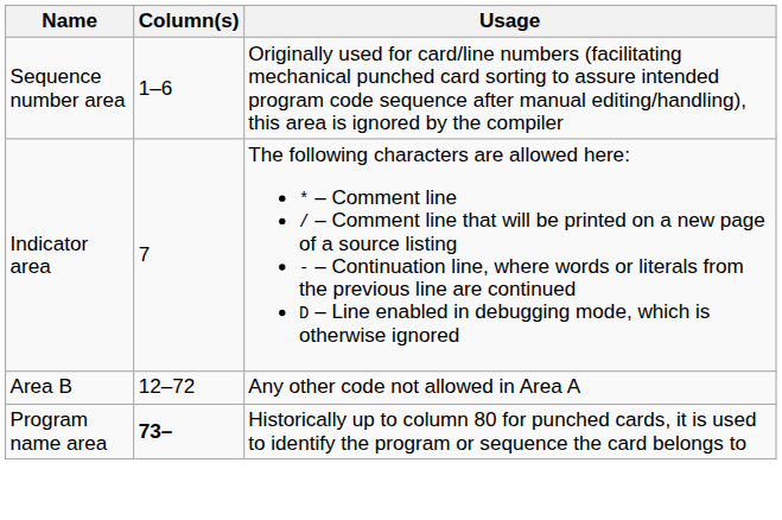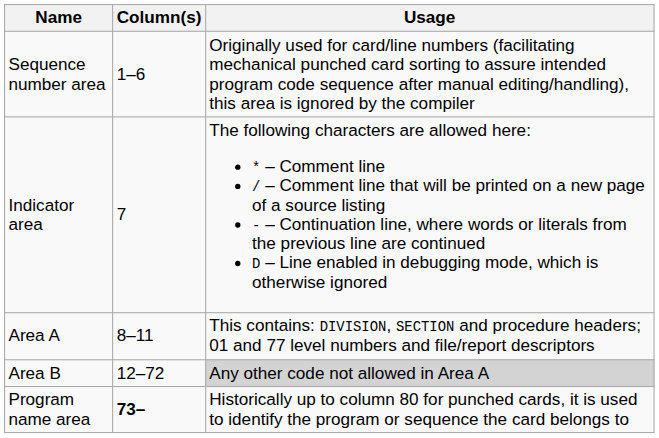 <table class="wikitable">
 <tr>
 <th>Name</th>
 <th>Column(s)</th>
 <th>Usage</th>
 </tr>
 <tr>
 <td>Sequence number area</td>
 <td>1–6</td>
 <td>Originally used for card/line numbers (facilitating mechanical punched card sorting to assure intended program code sequence after manual editing/handling), this area is ignored by the compiler</td>
 </tr>
 <tr>
 <td>Indicator area</td>
 <td>7</td>
 <td>The following characters are allowed here:<br><ul><li><code>*</code> – Comment line</li><li><code>/</code> – Comment line that will be printed on a new page of a source listing</li><li><code>-</code> – Continuation line, where words or literals from the previous line are continued</li><li><code>D</code> – Line enabled in debugging mode, which is otherwise ignored</li></ul></td>
 </tr>
 <tr>
+<td>Area A</td>
+<td>8–11</td>
+<td>This contains: <code>DIVISION</code>, <code>SECTION</code> and procedure headers; 01 and 77 level numbers and file/report descriptors</td>
+</tr>
+<tr>
 <td>Area B</td>
 <td>12–72</td>
-<td>Any other code not allowed in Area A</td>
+<td style="background: lightgrey;">Any other code not allowed in Area A</td>
 </tr>
 <tr>
 <td>Program name area</td>
 <td><strong>73–</strong></td>
 <td>Historically up to column 80 for punched cards, it is used to identify the program or sequence the card belongs to</td>
 </tr>
 </table>
